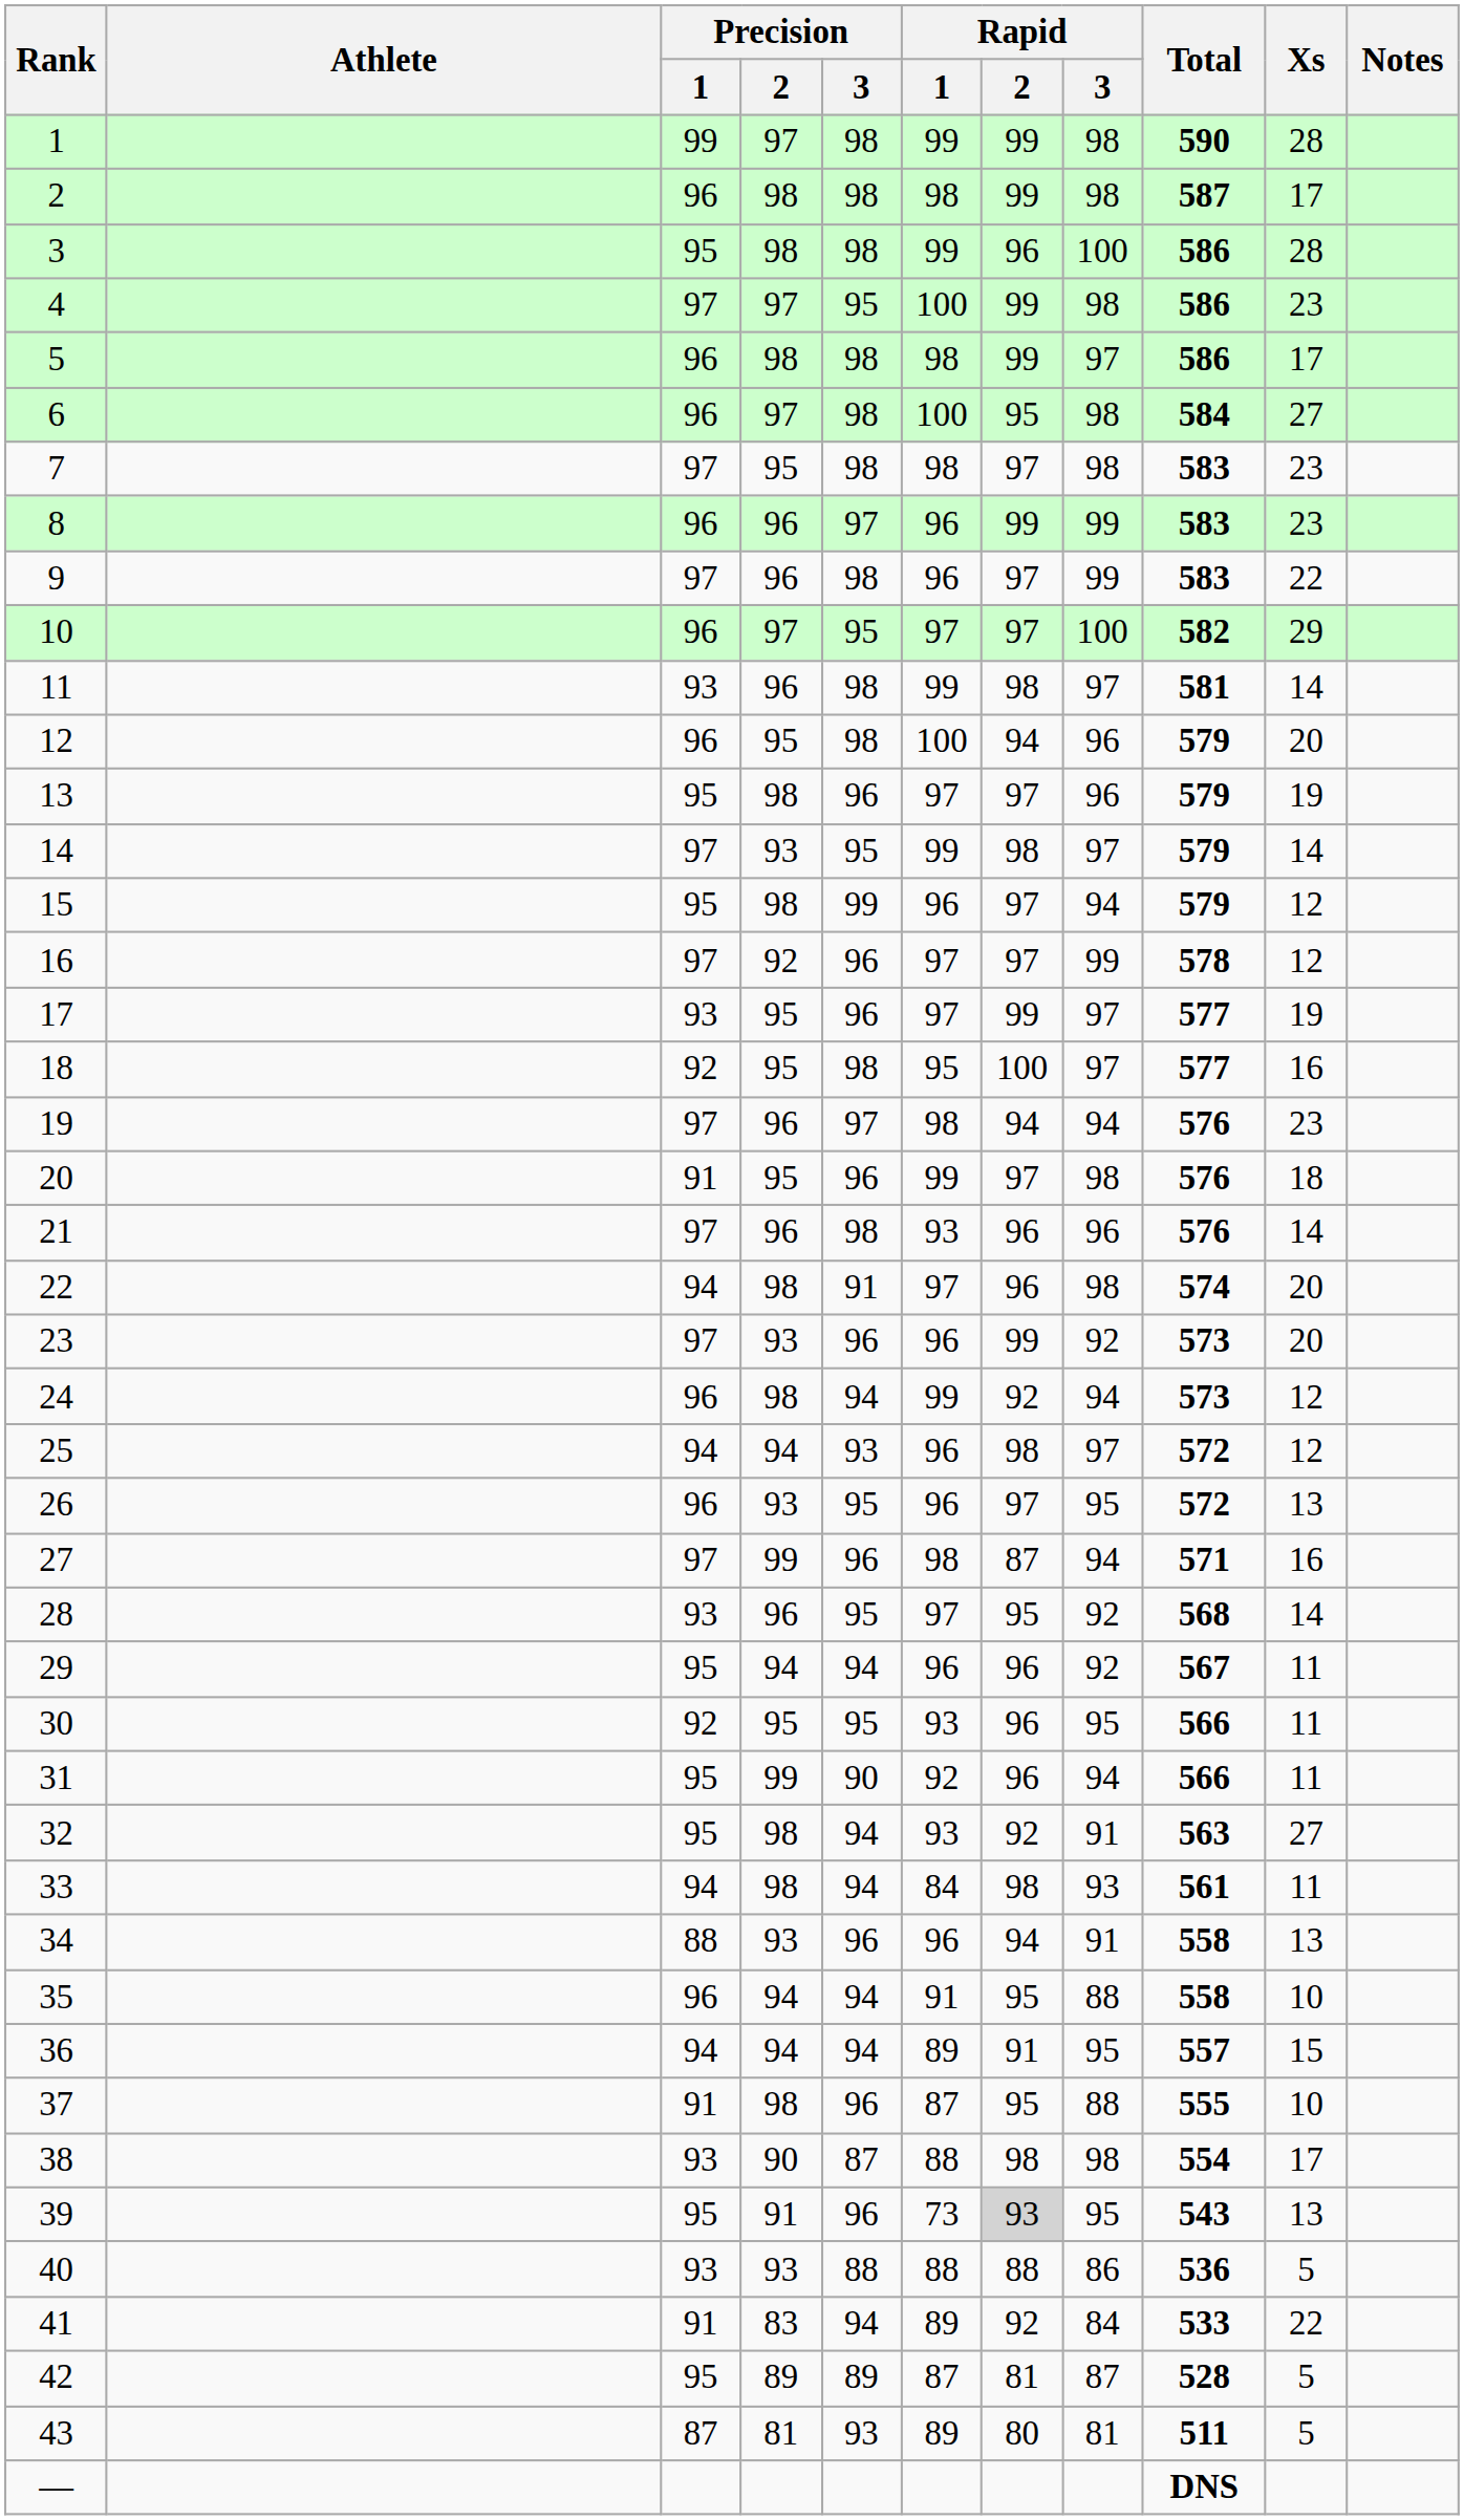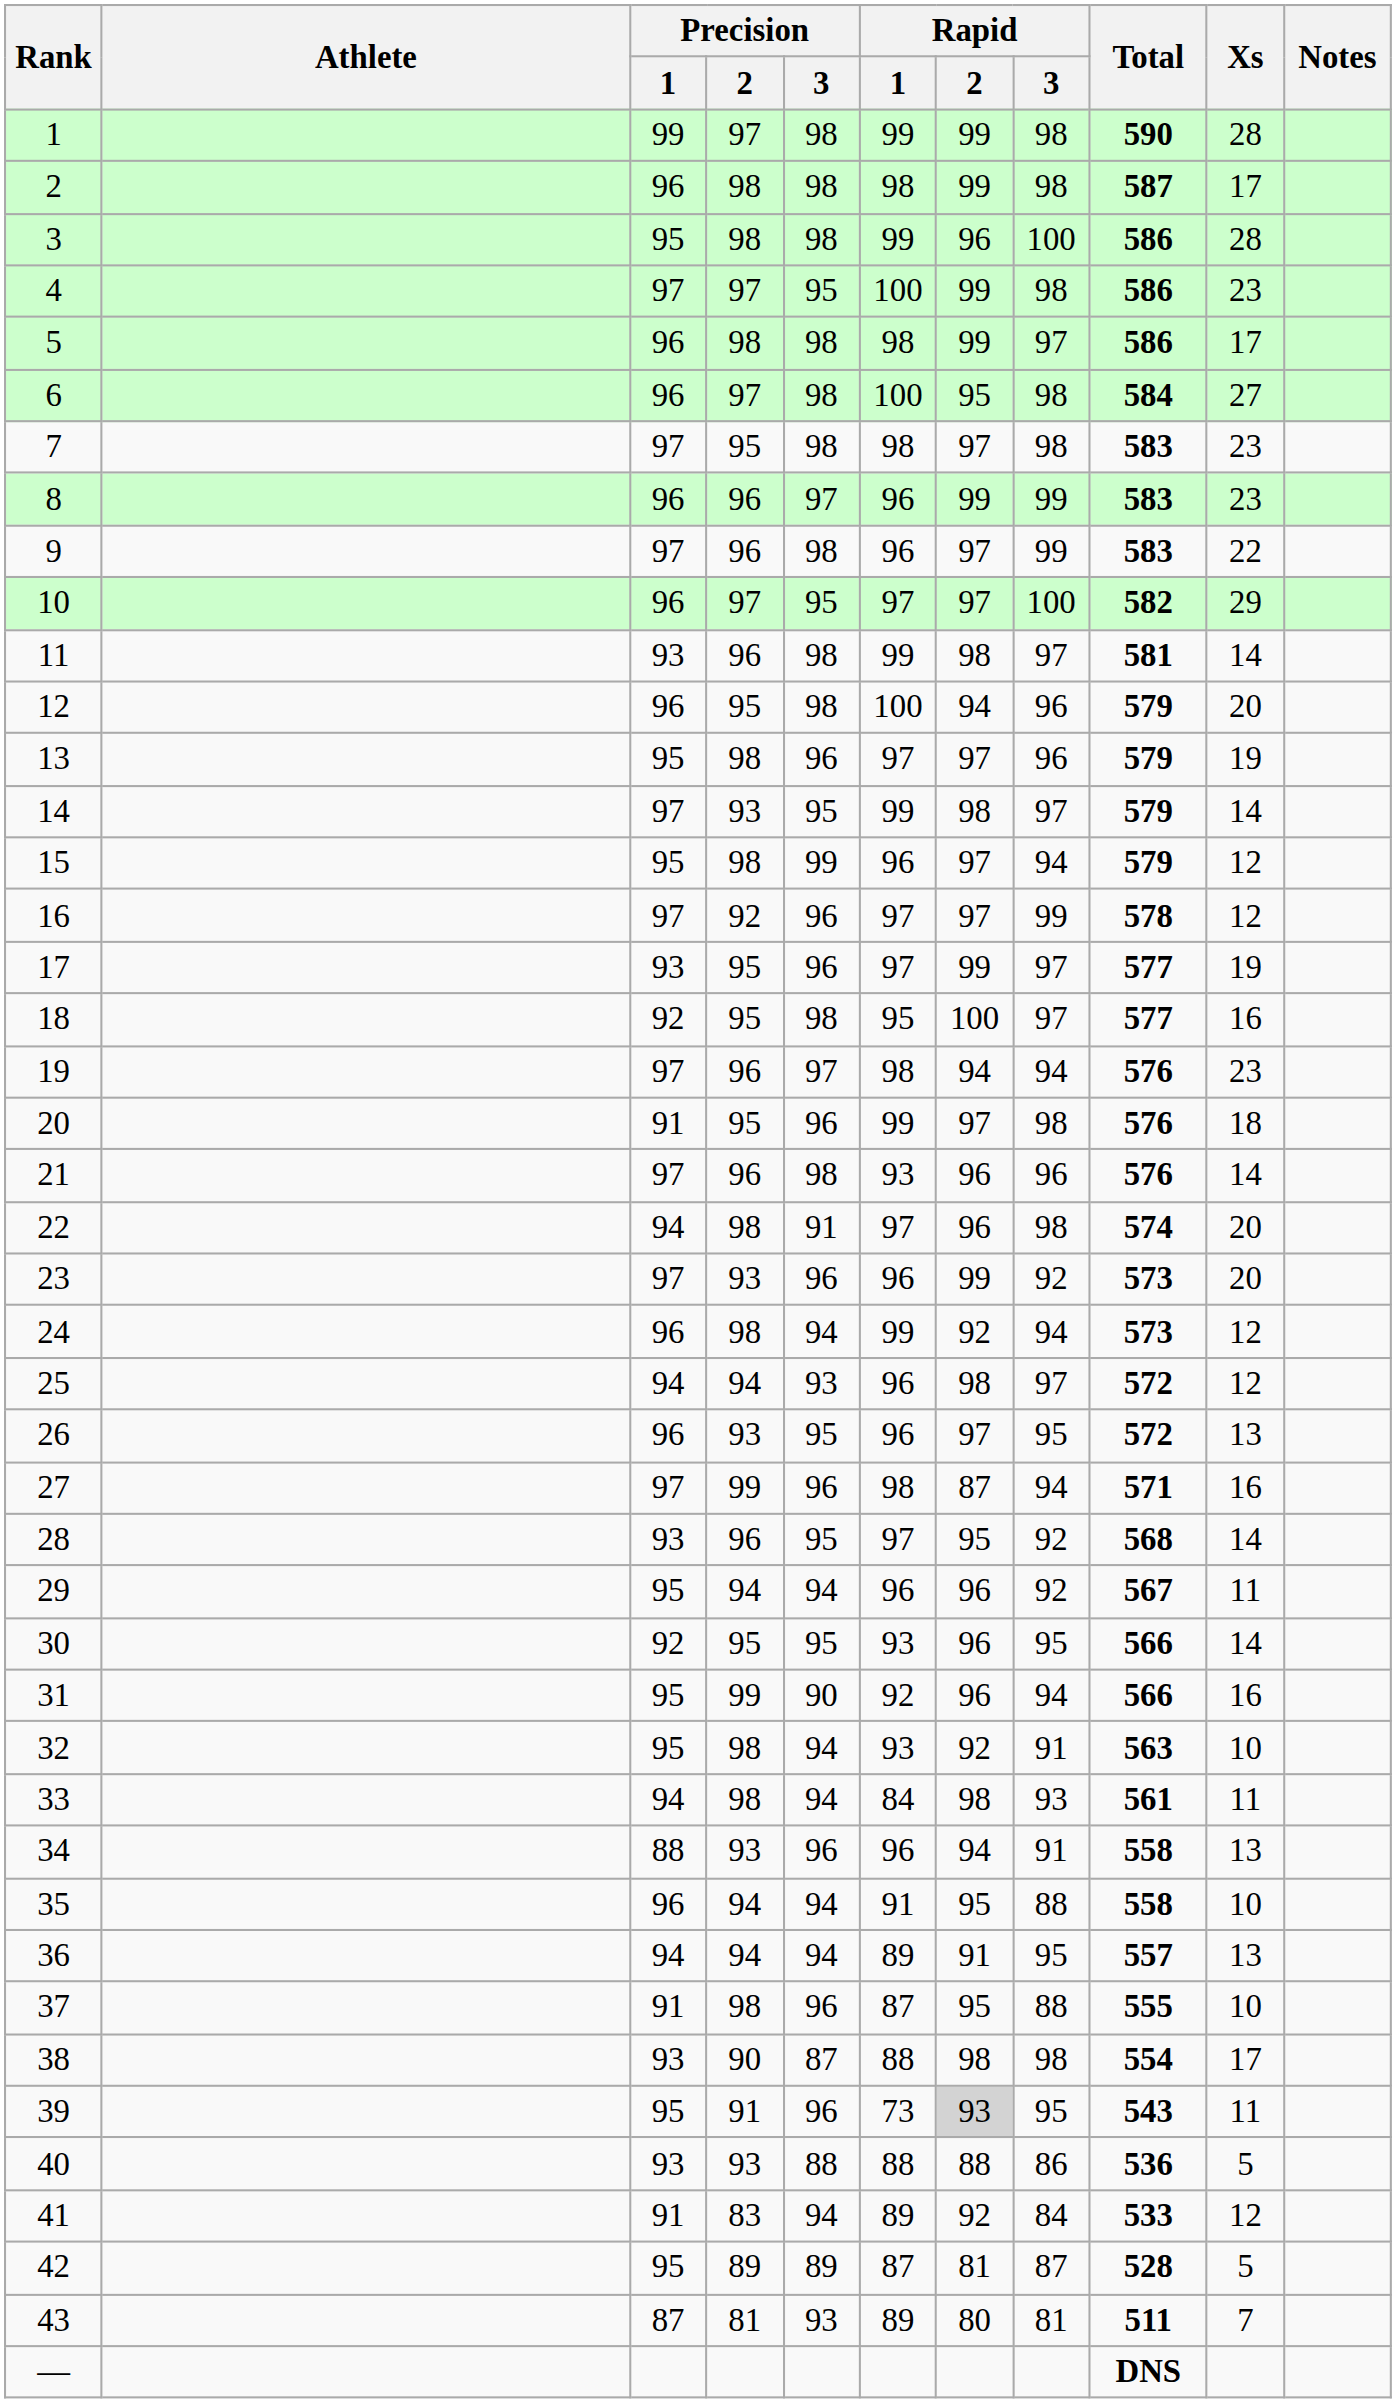 <table class="wikitable" style="text-align:center">
 <tr>
 <th rowspan=2 width=40>Rank</th>
 <th rowspan=2 width=250>Athlete</th>
 <th colspan=3>Precision</th>
 <th colspan=3>Rapid</th>
 <th rowspan=2 width=50>Total</th>
 <th rowspan=2 width=30>Xs</th>
 <th rowspan=2 width=45>Notes</th>
 </tr>
 <tr>
 <th width=30>1</th>
 <th width=30>2</th>
 <th width=30>3</th>
 <th width=30>1</th>
 <th width=30>2</th>
 <th width=30>3</th>
 </tr>
 <tr bgcolor=ccffcc>
 <td>1</td>
 <td align=left></td>
 <td>99</td>
 <td>97</td>
 <td>98</td>
 <td>99</td>
 <td>99</td>
 <td>98</td>
 <td><strong>590</strong></td>
 <td>28</td>
 <td></td>
 </tr>
 <tr bgcolor=ccffcc>
 <td>2</td>
 <td align=left></td>
 <td>96</td>
 <td>98</td>
 <td>98</td>
 <td>98</td>
 <td>99</td>
 <td>98</td>
 <td><strong>587</strong></td>
 <td>17</td>
 <td></td>
 </tr>
 <tr bgcolor=ccffcc>
 <td>3</td>
 <td align=left></td>
 <td>95</td>
 <td>98</td>
 <td>98</td>
 <td>99</td>
 <td>96</td>
 <td>100</td>
 <td><strong>586</strong></td>
 <td>28</td>
 <td></td>
 </tr>
 <tr bgcolor=ccffcc>
 <td>4</td>
 <td align=left></td>
 <td>97</td>
 <td>97</td>
 <td>95</td>
 <td>100</td>
 <td>99</td>
 <td>98</td>
 <td><strong>586</strong></td>
 <td>23</td>
 <td></td>
 </tr>
 <tr bgcolor=ccffcc>
 <td>5</td>
 <td align=left></td>
 <td>96</td>
 <td>98</td>
 <td>98</td>
 <td>98</td>
 <td>99</td>
 <td>97</td>
 <td><strong>586</strong></td>
 <td>17</td>
 <td></td>
 </tr>
 <tr bgcolor=ccffcc>
 <td>6</td>
 <td align=left></td>
 <td>96</td>
 <td>97</td>
 <td>98</td>
 <td>100</td>
 <td>95</td>
 <td>98</td>
 <td><strong>584</strong></td>
 <td>27</td>
 <td></td>
 </tr>
 <tr>
 <td>7</td>
 <td align=left></td>
 <td>97</td>
 <td>95</td>
 <td>98</td>
 <td>98</td>
 <td>97</td>
 <td>98</td>
 <td><strong>583</strong></td>
 <td>23</td>
 <td></td>
 </tr>
 <tr bgcolor=ccffcc>
 <td>8</td>
 <td align=left></td>
 <td>96</td>
 <td>96</td>
 <td>97</td>
 <td>96</td>
 <td>99</td>
 <td>99</td>
 <td><strong>583</strong></td>
 <td>23</td>
 <td></td>
 </tr>
 <tr>
 <td>9</td>
 <td align=left></td>
 <td>97</td>
 <td>96</td>
 <td>98</td>
 <td>96</td>
 <td>97</td>
 <td>99</td>
 <td><strong>583</strong></td>
 <td>22</td>
 <td></td>
 </tr>
 <tr bgcolor=ccffcc>
 <td>10</td>
 <td align=left></td>
 <td>96</td>
 <td>97</td>
 <td>95</td>
 <td>97</td>
 <td>97</td>
 <td>100</td>
 <td><strong>582</strong></td>
 <td>29</td>
 <td></td>
 </tr>
 <tr>
 <td>11</td>
 <td align=left></td>
 <td>93</td>
 <td>96</td>
 <td>98</td>
 <td>99</td>
 <td>98</td>
 <td>97</td>
 <td><strong>581</strong></td>
 <td>14</td>
 <td></td>
 </tr>
 <tr>
 <td>12</td>
 <td align=left></td>
 <td>96</td>
 <td>95</td>
 <td>98</td>
 <td>100</td>
 <td>94</td>
 <td>96</td>
 <td><strong>579</strong></td>
 <td>20</td>
 <td></td>
 </tr>
 <tr>
 <td>13</td>
 <td align=left></td>
 <td>95</td>
 <td>98</td>
 <td>96</td>
 <td>97</td>
 <td>97</td>
 <td>96</td>
 <td><strong>579</strong></td>
 <td>19</td>
 <td></td>
 </tr>
 <tr>
 <td>14</td>
 <td align=left></td>
 <td>97</td>
 <td>93</td>
 <td>95</td>
 <td>99</td>
 <td>98</td>
 <td>97</td>
 <td><strong>579</strong></td>
 <td>14</td>
 <td></td>
 </tr>
 <tr>
 <td>15</td>
 <td align=left></td>
 <td>95</td>
 <td>98</td>
 <td>99</td>
 <td>96</td>
 <td>97</td>
 <td>94</td>
 <td><strong>579</strong></td>
 <td>12</td>
 <td></td>
 </tr>
 <tr>
 <td>16</td>
 <td align=left></td>
 <td>97</td>
 <td>92</td>
 <td>96</td>
 <td>97</td>
 <td>97</td>
 <td>99</td>
 <td><strong>578</strong></td>
 <td>12</td>
 <td></td>
 </tr>
 <tr>
 <td>17</td>
 <td align=left></td>
 <td>93</td>
 <td>95</td>
 <td>96</td>
 <td>97</td>
 <td>99</td>
 <td>97</td>
 <td><strong>577</strong></td>
 <td>19</td>
 <td></td>
 </tr>
 <tr>
 <td>18</td>
 <td align=left></td>
 <td>92</td>
 <td>95</td>
 <td>98</td>
 <td>95</td>
 <td>100</td>
 <td>97</td>
 <td><strong>577</strong></td>
 <td>16</td>
 <td></td>
 </tr>
 <tr>
 <td>19</td>
 <td align=left></td>
 <td>97</td>
 <td>96</td>
 <td>97</td>
 <td>98</td>
 <td>94</td>
 <td>94</td>
 <td><strong>576</strong></td>
 <td>23</td>
 <td></td>
 </tr>
 <tr>
 <td>20</td>
 <td align=left></td>
 <td>91</td>
 <td>95</td>
 <td>96</td>
 <td>99</td>
 <td>97</td>
 <td>98</td>
 <td><strong>576</strong></td>
 <td>18</td>
 <td></td>
 </tr>
 <tr>
 <td>21</td>
 <td align=left></td>
 <td>97</td>
 <td>96</td>
 <td>98</td>
 <td>93</td>
 <td>96</td>
 <td>96</td>
 <td><strong>576</strong></td>
 <td>14</td>
 <td></td>
 </tr>
 <tr>
 <td>22</td>
 <td align=left></td>
 <td>94</td>
 <td>98</td>
 <td>91</td>
 <td>97</td>
 <td>96</td>
 <td>98</td>
 <td><strong>574</strong></td>
 <td>20</td>
 <td></td>
 </tr>
 <tr>
 <td>23</td>
 <td align=left></td>
 <td>97</td>
 <td>93</td>
 <td>96</td>
 <td>96</td>
 <td>99</td>
 <td>92</td>
 <td><strong>573</strong></td>
 <td>20</td>
 <td></td>
 </tr>
 <tr>
 <td>24</td>
 <td align=left></td>
 <td>96</td>
 <td>98</td>
 <td>94</td>
 <td>99</td>
 <td>92</td>
 <td>94</td>
 <td><strong>573</strong></td>
 <td>12</td>
 <td></td>
 </tr>
 <tr>
 <td>25</td>
 <td align=left></td>
 <td>94</td>
 <td>94</td>
 <td>93</td>
 <td>96</td>
 <td>98</td>
 <td>97</td>
 <td><strong>572</strong></td>
 <td>12</td>
 <td></td>
 </tr>
 <tr>
 <td>26</td>
 <td align=left></td>
 <td>96</td>
 <td>93</td>
 <td>95</td>
 <td>96</td>
 <td>97</td>
 <td>95</td>
 <td><strong>572</strong></td>
 <td>13</td>
 <td></td>
 </tr>
 <tr>
 <td>27</td>
 <td align=left></td>
 <td>97</td>
 <td>99</td>
 <td>96</td>
 <td>98</td>
 <td>87</td>
 <td>94</td>
 <td><strong>571</strong></td>
 <td>16</td>
 <td></td>
 </tr>
 <tr>
 <td>28</td>
 <td align=left></td>
 <td>93</td>
 <td>96</td>
 <td>95</td>
 <td>97</td>
 <td>95</td>
 <td>92</td>
 <td><strong>568</strong></td>
 <td>14</td>
 <td></td>
 </tr>
 <tr>
 <td>29</td>
 <td align=left></td>
 <td>95</td>
 <td>94</td>
 <td>94</td>
 <td>96</td>
 <td>96</td>
 <td>92</td>
 <td><strong>567</strong></td>
 <td>11</td>
 <td></td>
 </tr>
 <tr>
 <td>30</td>
 <td align=left></td>
 <td>92</td>
 <td>95</td>
 <td>95</td>
 <td>93</td>
 <td>96</td>
 <td>95</td>
 <td><strong>566</strong></td>
-<td>11</td>
+<td>14</td>
 <td></td>
 </tr>
 <tr>
 <td>31</td>
 <td align=left></td>
 <td>95</td>
 <td>99</td>
 <td>90</td>
 <td>92</td>
 <td>96</td>
 <td>94</td>
 <td><strong>566</strong></td>
-<td>11</td>
+<td>16</td>
 <td></td>
 </tr>
 <tr>
 <td>32</td>
 <td align=left></td>
 <td>95</td>
 <td>98</td>
 <td>94</td>
 <td>93</td>
 <td>92</td>
 <td>91</td>
 <td><strong>563</strong></td>
-<td>27</td>
+<td>10</td>
 <td></td>
 </tr>
 <tr>
 <td>33</td>
 <td align=left></td>
 <td>94</td>
 <td>98</td>
 <td>94</td>
 <td>84</td>
 <td>98</td>
 <td>93</td>
 <td><strong>561</strong></td>
 <td>11</td>
 <td></td>
 </tr>
 <tr>
 <td>34</td>
 <td align=left></td>
 <td>88</td>
 <td>93</td>
 <td>96</td>
 <td>96</td>
 <td>94</td>
 <td>91</td>
 <td><strong>558</strong></td>
 <td>13</td>
 <td></td>
 </tr>
 <tr>
 <td>35</td>
 <td align=left></td>
 <td>96</td>
 <td>94</td>
 <td>94</td>
 <td>91</td>
 <td>95</td>
 <td>88</td>
 <td><strong>558</strong></td>
 <td>10</td>
 <td></td>
 </tr>
 <tr>
 <td>36</td>
 <td align=left></td>
 <td>94</td>
 <td>94</td>
 <td>94</td>
 <td>89</td>
 <td>91</td>
 <td>95</td>
 <td><strong>557</strong></td>
-<td>15</td>
+<td>13</td>
 <td></td>
 </tr>
 <tr>
 <td>37</td>
 <td align=left></td>
 <td>91</td>
 <td>98</td>
 <td>96</td>
 <td>87</td>
 <td>95</td>
 <td>88</td>
 <td><strong>555</strong></td>
 <td>10</td>
 <td></td>
 </tr>
 <tr>
 <td>38</td>
 <td align=left></td>
 <td>93</td>
 <td>90</td>
 <td>87</td>
 <td>88</td>
 <td>98</td>
 <td>98</td>
 <td><strong>554</strong></td>
 <td>17</td>
 <td></td>
 </tr>
 <tr>
 <td>39</td>
 <td align=left></td>
 <td>95</td>
 <td>91</td>
 <td>96</td>
 <td>73</td>
 <td style="background: lightgrey;">93</td>
 <td>95</td>
 <td><strong>543</strong></td>
-<td>13</td>
+<td>11</td>
 <td></td>
 </tr>
 <tr>
 <td>40</td>
 <td align=left></td>
 <td>93</td>
 <td>93</td>
 <td>88</td>
 <td>88</td>
 <td>88</td>
 <td>86</td>
 <td><strong>536</strong></td>
 <td>5</td>
 <td></td>
 </tr>
 <tr>
 <td>41</td>
 <td align=left></td>
 <td>91</td>
 <td>83</td>
 <td>94</td>
 <td>89</td>
 <td>92</td>
 <td>84</td>
 <td><strong>533</strong></td>
-<td>22</td>
+<td>12</td>
 <td></td>
 </tr>
 <tr>
 <td>42</td>
 <td align=left></td>
 <td>95</td>
 <td>89</td>
 <td>89</td>
 <td>87</td>
 <td>81</td>
 <td>87</td>
 <td><strong>528</strong></td>
 <td>5</td>
 <td></td>
 </tr>
 <tr>
 <td>43</td>
 <td align=left></td>
 <td>87</td>
 <td>81</td>
 <td>93</td>
 <td>89</td>
 <td>80</td>
 <td>81</td>
 <td><strong>511</strong></td>
-<td>5</td>
+<td>7</td>
 <td></td>
 </tr>
 <tr>
 <td>—</td>
 <td align=left></td>
 <td></td>
 <td></td>
 <td></td>
 <td></td>
 <td></td>
 <td></td>
 <td><strong>DNS</strong></td>
 <td></td>
 <td></td>
 </tr>
 </table>
